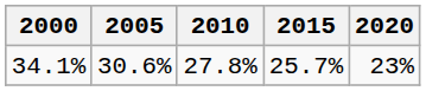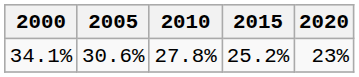 <table class="wikitable sortable">
 <tr>
 <th>2000</th>
 <th>2005</th>
 <th>2010</th>
 <th>2015</th>
 <th>2020</th>
 </tr>
 <tr>
 <td style="text-align: left">34.1%</td>
 <td style="text-align: right;">30.6%</td>
 <td style="text-align: right;">27.8%</td>
-<td style="text-align: right;">25.7%</td>
+<td style="text-align: right;">25.2%</td>
 <td style="text-align: right;">23%</td>
 </tr>
 </table>
